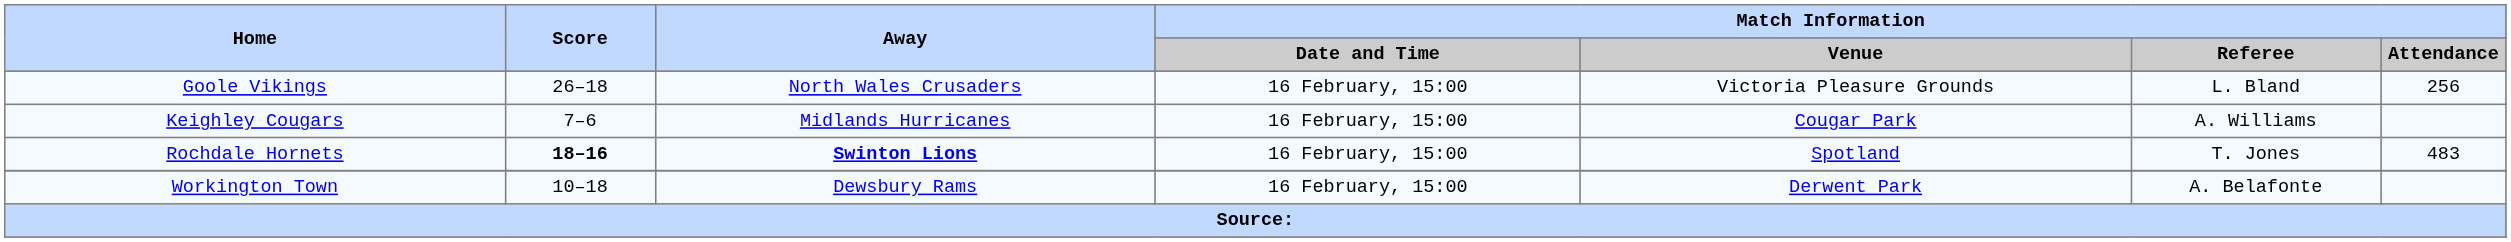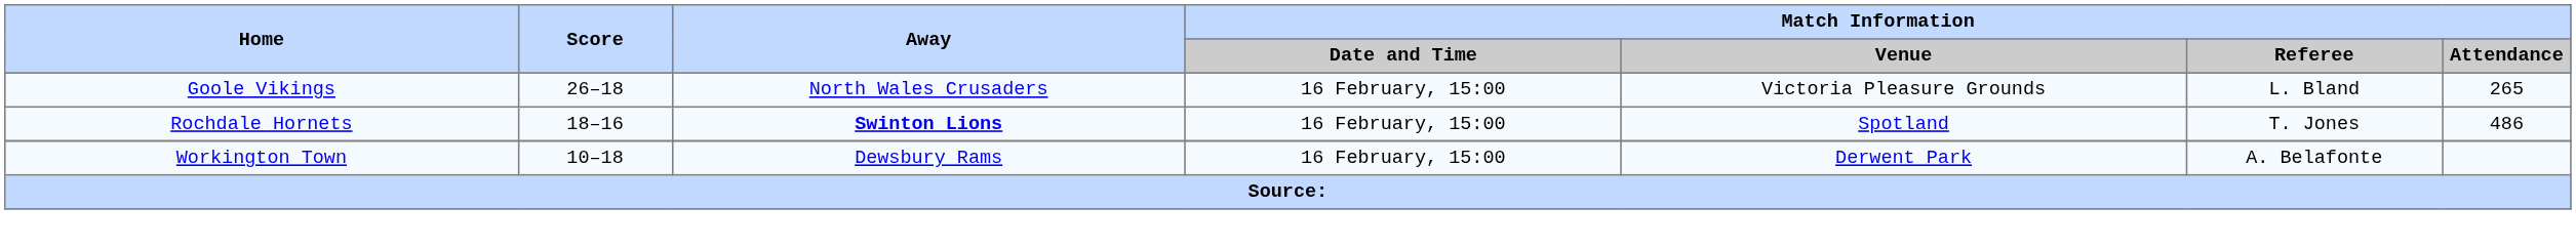 <table border=1 style="border-collapse:collapse; font-size:90%; text-align:center;" cellpadding=3 cellspacing=0 width=100%>
 <tr bgcolor=#C1D8FF>
 <th scope="col" rowspan=2  width=20%>Home</th>
 <th scope="col" rowspan=2  width=6%>Score</th>
 <th scope="col" rowspan=2  width=20%>Away</th>
 <th colspan=4>Match Information</th>
 </tr>
 <tr bgcolor=#CCCCCC>
 <th scope="col" width=17%>Date and Time</th>
 <th scope="col" width=22%>Venue</th>
 <th scope="col" width=10%>Referee</th>
 <th scope="col" width=7%>Attendance</th>
 </tr>
 <tr bgcolor=#F5FAFF>
 <td> <a href='#'>Goole Vikings</a></td>
 <td>26–18</td>
 <td> <a href='#'>North Wales Crusaders</a></td>
 <td 256>16 February, 15:00</td>
 <td>Victoria Pleasure Grounds</td>
 <td>L. Bland</td>
-<td>256</td>
-</tr>
-<tr bgcolor=#F5FAFF>
-<td> <a href='#'>Keighley Cougars</a></td>
-<td>7–6</td>
-<td> <a href='#'>Midlands Hurricanes</a></td>
-<td>16 February, 15:00</td>
-<td><a href='#'>Cougar Park</a></td>
-<td>A. Williams</td>
-<td></td>
+<td>265</td>
 </tr>
 <tr bgcolor=#F5FAFF>
 <td> <a href='#'>Rochdale Hornets</a></td>
-<td><strong>18–16</strong></td>
+<td>18–16</td>
 <td><strong> <a href='#'>Swinton Lions</a></strong></td>
 <td>16 February, 15:00</td>
 <td><a href='#'>Spotland</a></td>
 <td>T. Jones</td>
-<td>483</td>
+<td>486</td>
 </tr>
 <tr>
 </tr>
 <tr bgcolor=#F5FAFF>
 <td> <a href='#'>Workington Town</a></td>
 <td>10–18</td>
 <td> <a href='#'>Dewsbury Rams</a></td>
 <td>16 February, 15:00</td>
 <td><a href='#'>Derwent Park</a></td>
 <td>A. Belafonte</td>
 <td></td>
 </tr>
 <tr style="background:#c1d8ff;">
 <th colspan=7>Source:</th>
 </tr>
 </table>
